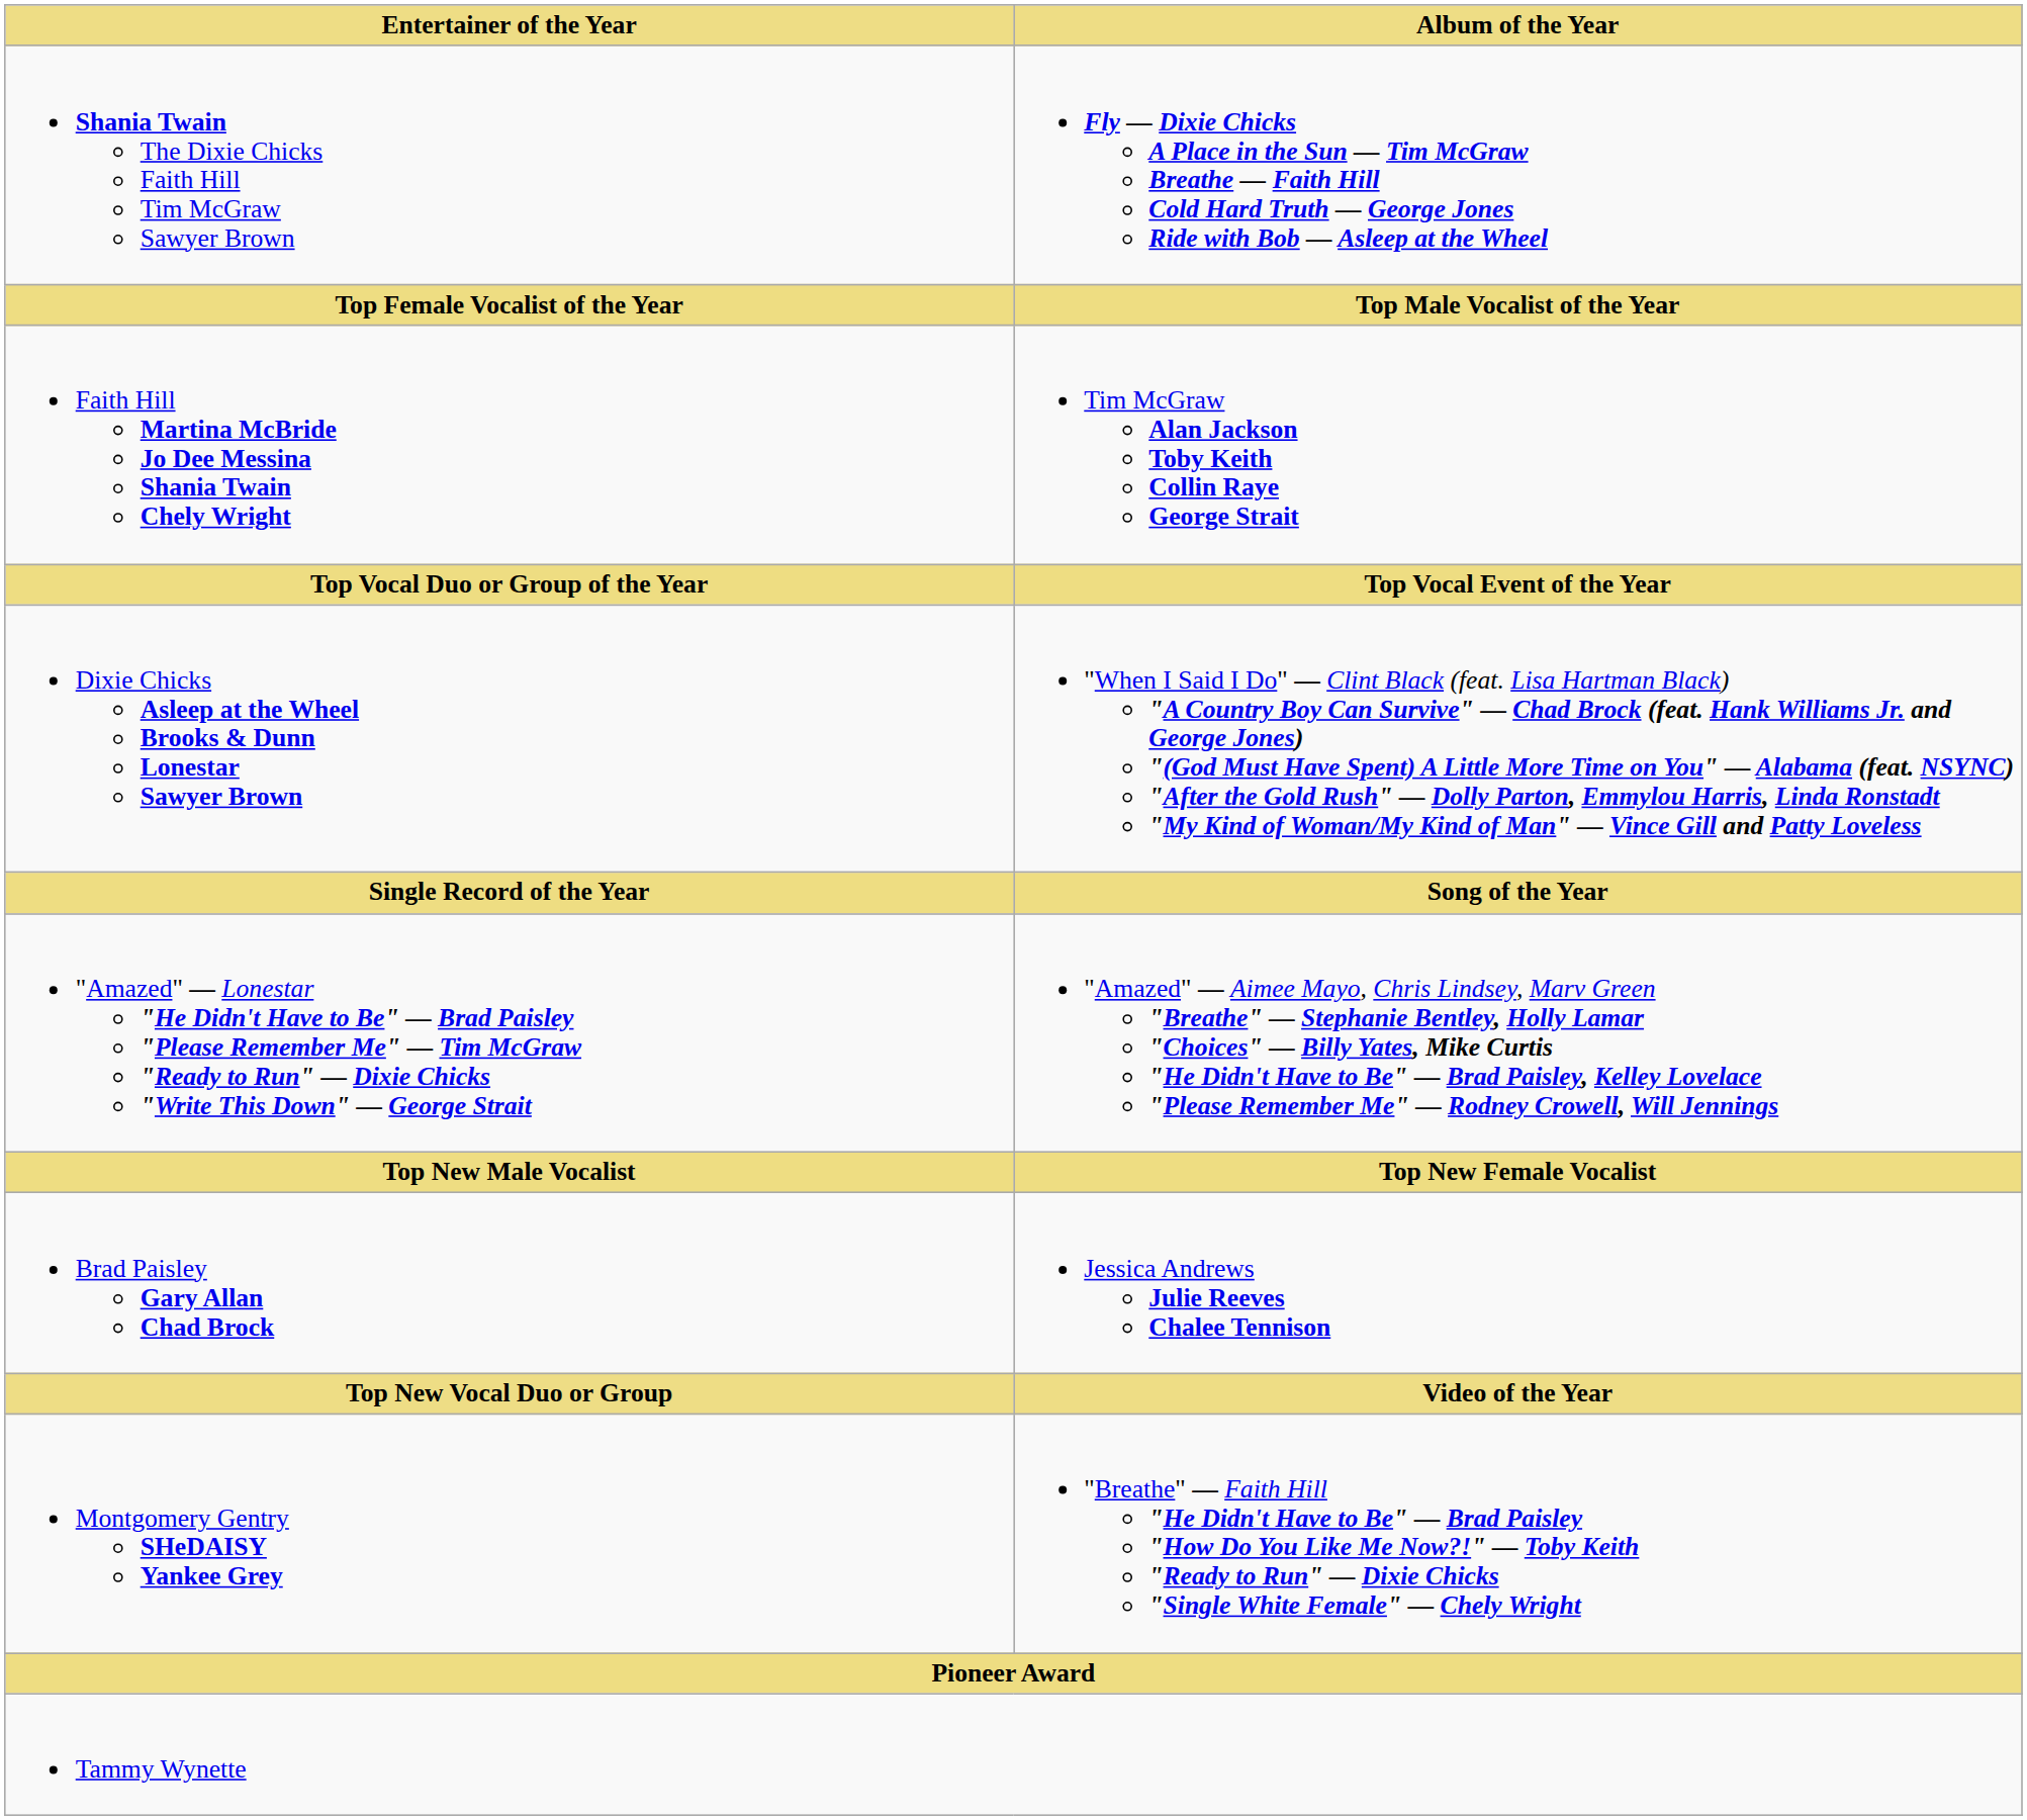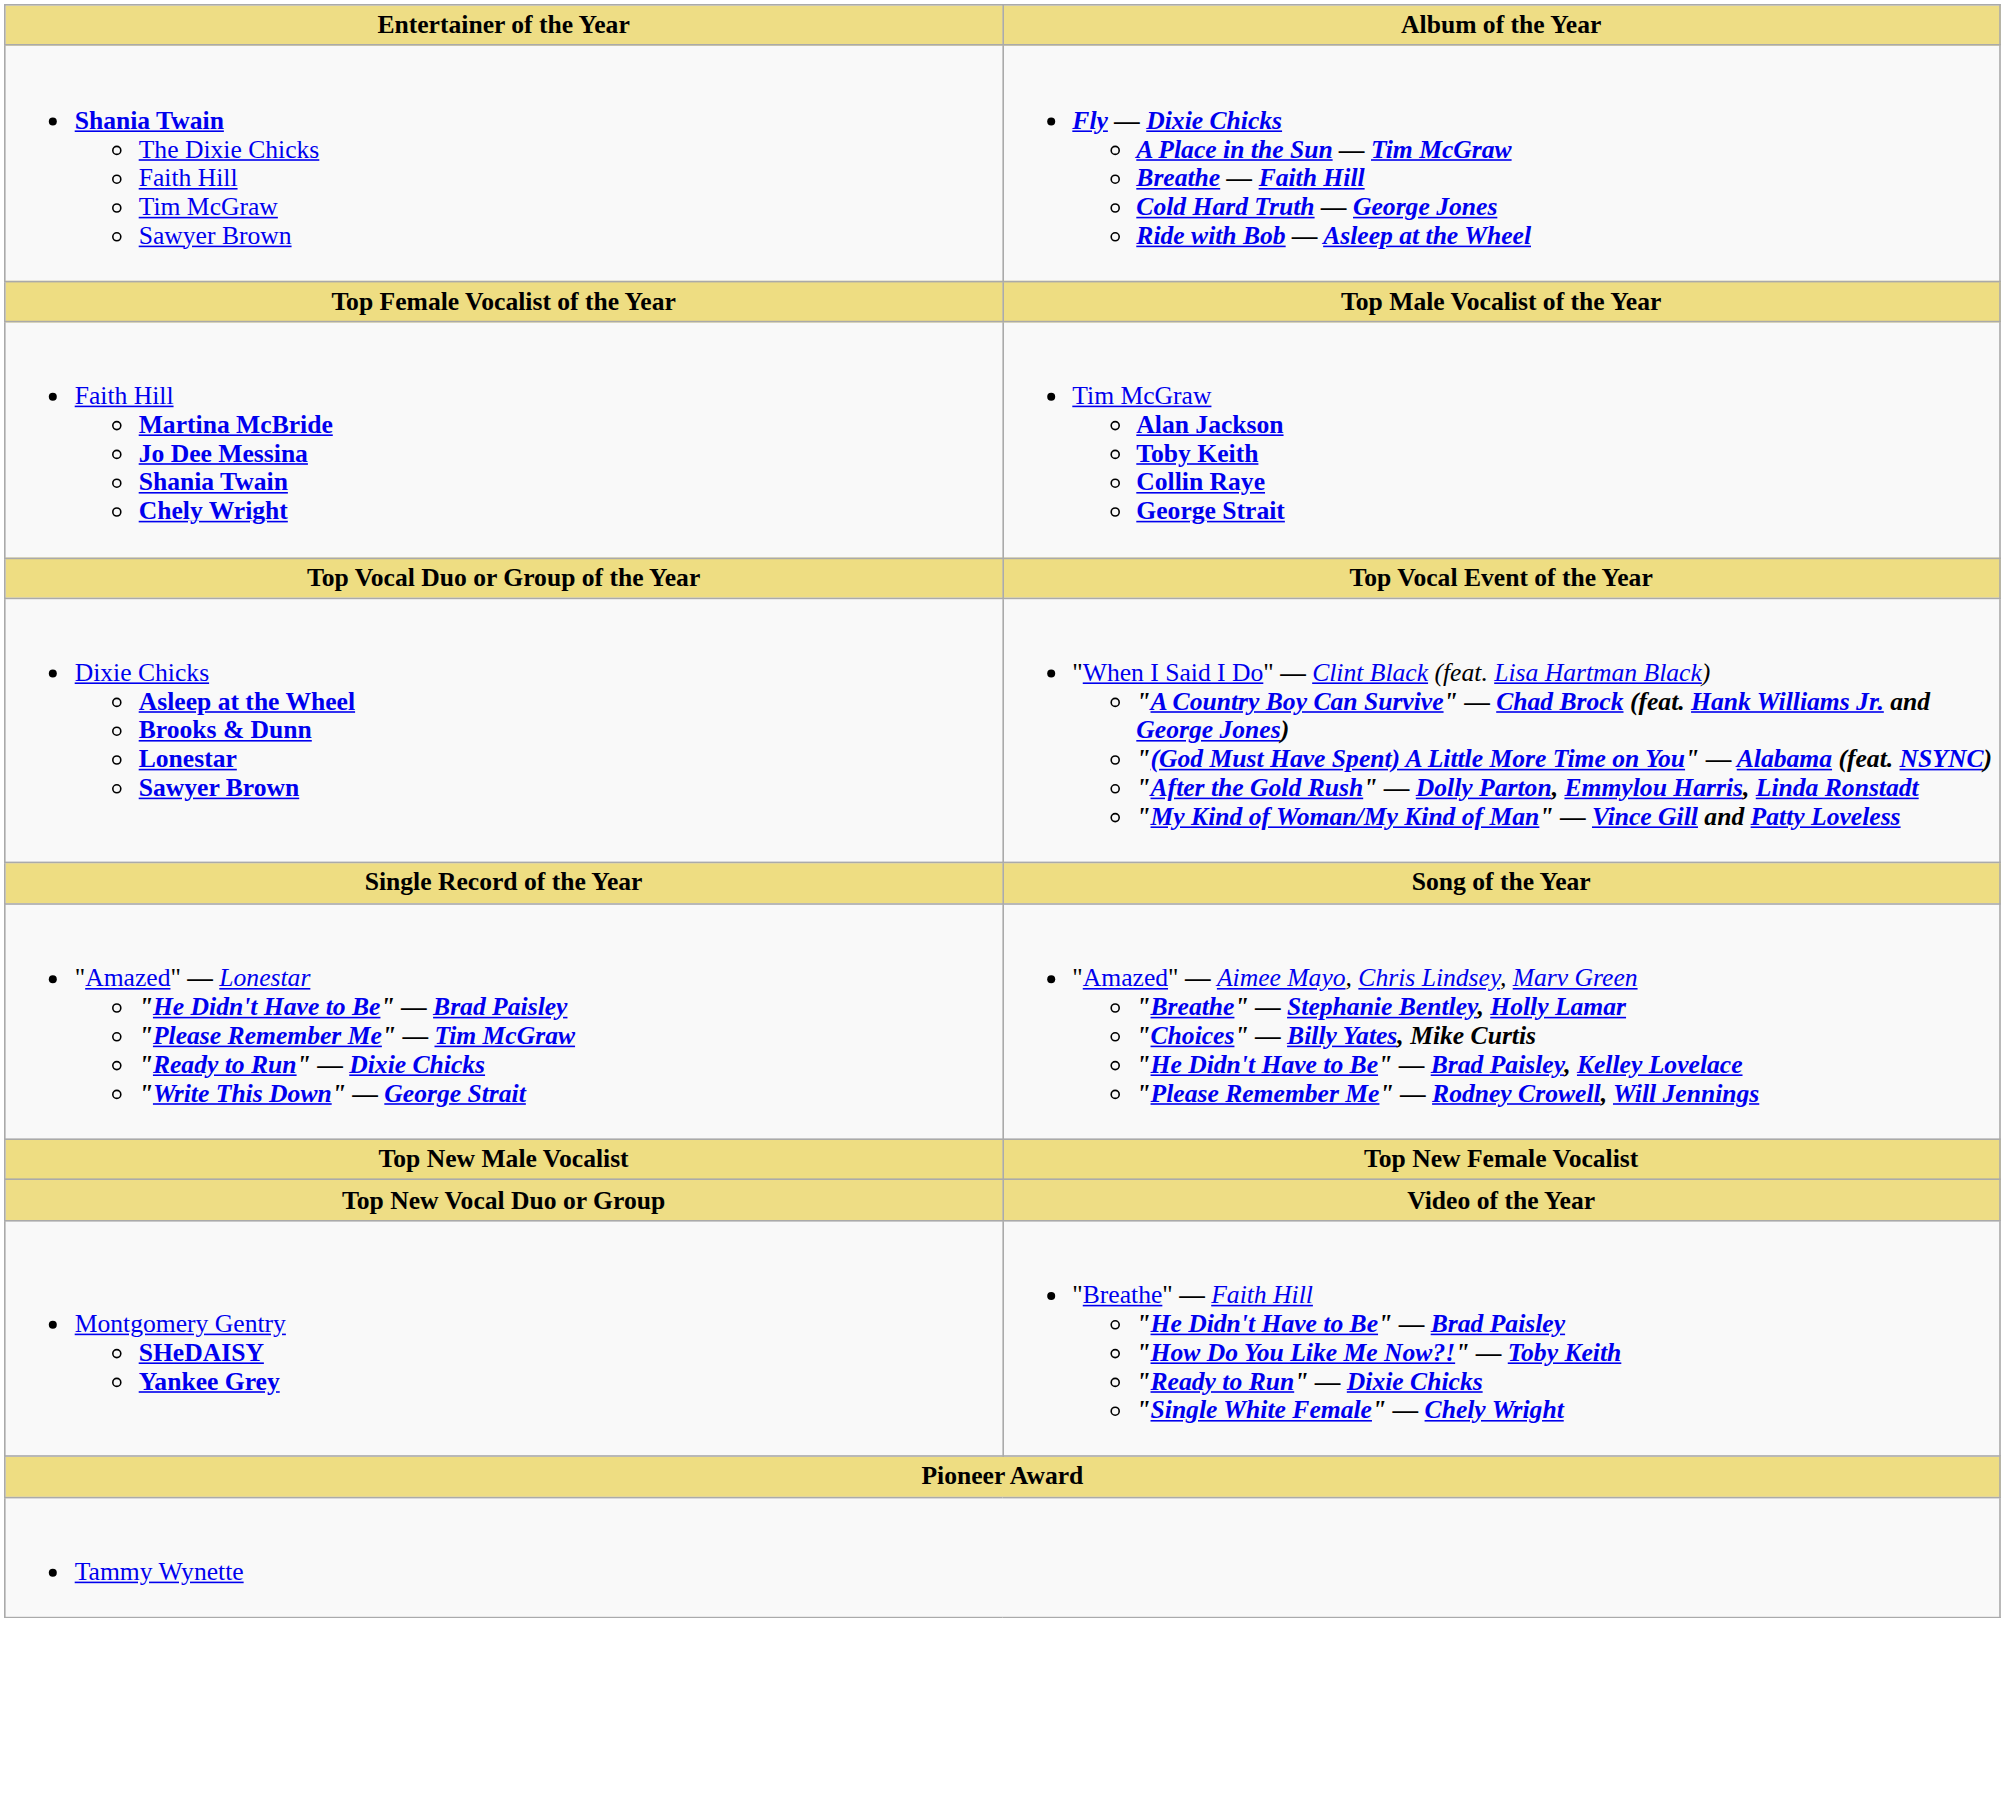 <table class="wikitable">
 <tr>
 <th width="50%" style="background:#EEDD85;">Entertainer of the Year</th>
 <th width="50%" style="background:#EEDD85;">Album of the Year</th>
 </tr>
 <tr>
 <td style="vertical-align:top"><br><ul><li><strong><a href='#'>Shania Twain</a></strong><ul><li><a href='#'>The Dixie Chicks</a></li><li><a href='#'>Faith Hill</a></li><li><a href='#'>Tim McGraw</a></li><li><a href='#'>Sawyer Brown</a></li></ul></li></ul></td>
 <td style="vertical-align:top"><br><ul><li><strong><em><a href='#'>Fly</a><em> — <a href='#'>Dixie Chicks</a><strong><ul><li></em><a href='#'>A Place in the Sun</a><em> — <a href='#'>Tim McGraw</a></li><li></em><a href='#'>Breathe</a><em> — <a href='#'>Faith Hill</a></li><li></em><a href='#'>Cold Hard Truth</a><em> — <a href='#'>George Jones</a></li><li></em><a href='#'>Ride with Bob</a><em> — <a href='#'>Asleep at the Wheel</a></li></ul></li></ul></td>
 </tr>
 <tr>
 <th style="background:#EEDD82; width=50%">Top Female Vocalist of the Year</th>
 <th style="background:#EEDD82; width=50%">Top Male Vocalist of the Year</th>
 </tr>
 <tr>
 <td style="vertical-align:top"><br><ul><li></strong><a href='#'>Faith Hill</a><strong><ul><li><a href='#'>Martina McBride</a></li><li><a href='#'>Jo Dee Messina</a></li><li><a href='#'>Shania Twain</a></li><li><a href='#'>Chely Wright</a></li></ul></li></ul></td>
 <td style="vertical-align:top"><br><ul><li></strong><a href='#'>Tim McGraw</a><strong><ul><li><a href='#'>Alan Jackson</a></li><li><a href='#'>Toby Keith</a></li><li><a href='#'>Collin Raye</a></li><li><a href='#'>George Strait</a></li></ul></li></ul></td>
 </tr>
 <tr>
 <th style="background:#EEDD82; width=50%">Top Vocal Duo or Group of the Year</th>
 <th style="background:#EEDD82; width=50%">Top Vocal Event of the Year</th>
 </tr>
 <tr>
 <td style="vertical-align:top"><br><ul><li></strong><a href='#'>Dixie Chicks</a><strong><ul><li><a href='#'>Asleep at the Wheel</a></li><li><a href='#'>Brooks & Dunn</a></li><li><a href='#'>Lonestar</a></li><li><a href='#'>Sawyer Brown</a></li></ul></li></ul></td>
 <td style="vertical-align:top"><br><ul><li></strong>"<a href='#'>When I Said I Do</a>"<strong> </em>—<em> </strong><a href='#'>Clint Black</a> (feat. <a href='#'>Lisa Hartman Black</a>)<strong><ul><li>"<a href='#'>A Country Boy Can Survive</a>" </em>—<em> <a href='#'>Chad Brock</a> (feat. <a href='#'>Hank Williams Jr.</a> and <a href='#'>George Jones</a>)</li><li>"<a href='#'>(God Must Have Spent) A Little More Time on You</a>" </em>—<em> <a href='#'>Alabama</a> (feat. <a href='#'>NSYNC</a>)</li><li>"<a href='#'>After the Gold Rush</a>" </em>—<em> <a href='#'>Dolly Parton</a>, <a href='#'>Emmylou Harris</a>, <a href='#'>Linda Ronstadt</a></li><li>"<a href='#'>My Kind of Woman/My Kind of Man</a>" </em>—<em> <a href='#'>Vince Gill</a> and <a href='#'>Patty Loveless</a></li></ul></li></ul></td>
 </tr>
 <tr>
 <th style="background:#EEDD82; width=50%">Single Record of the Year</th>
 <th style="background:#EEDD82; width=50%">Song of the Year</th>
 </tr>
 <tr>
 <td style="vertical-align:top"><br><ul><li></strong>"<a href='#'>Amazed</a>"<strong> </em>—<em> </strong><a href='#'>Lonestar</a><strong><ul><li>"<a href='#'>He Didn't Have to Be</a>" </em>—<em> <a href='#'>Brad Paisley</a></li><li>"<a href='#'>Please Remember Me</a>" </em>—<em> <a href='#'>Tim McGraw</a></li><li>"<a href='#'>Ready to Run</a>" </em>—<em> <a href='#'>Dixie Chicks</a></li><li>"<a href='#'>Write This Down</a>" </em>—<em> <a href='#'>George Strait</a></li></ul></li></ul></td>
 <td style="vertical-align:top"><br><ul><li></strong>"<a href='#'>Amazed</a>"<strong> </em>—<em> </strong><a href='#'>Aimee Mayo</a>, <a href='#'>Chris Lindsey</a>, <a href='#'>Marv Green</a><strong><ul><li>"<a href='#'>Breathe</a>" </em>—<em> <a href='#'>Stephanie Bentley</a>, <a href='#'>Holly Lamar</a></li><li>"<a href='#'>Choices</a>" </em>—<em> <a href='#'>Billy Yates</a>, Mike Curtis</li><li>"<a href='#'>He Didn't Have to Be</a>" </em>—<em> <a href='#'>Brad Paisley</a>, <a href='#'>Kelley Lovelace</a></li><li>"<a href='#'>Please Remember Me</a>" </em>—<em> <a href='#'>Rodney Crowell</a>, <a href='#'>Will Jennings</a></li></ul></li></ul></td>
 </tr>
 <tr>
 <th style="background:#EEDD82; width=50%">Top New Male Vocalist</th>
 <th style="background:#EEDD82; width=50%">Top New Female Vocalist</th>
 </tr>
 <tr>
-<td style="vertical-align:top"><br><ul><li></strong><a href='#'>Brad Paisley</a><strong><ul><li><a href='#'>Gary Allan</a></li><li><a href='#'>Chad Brock</a></li></ul></li></ul></td>
-<td style="vertical-align:top"><br><ul><li></strong><a href='#'>Jessica Andrews</a><strong><ul><li><a href='#'>Julie Reeves</a></li><li><a href='#'>Chalee Tennison</a></li></ul></li></ul></td>
-</tr>
-<tr>
 <th style="background:#EEDD85; width=50%">Top New Vocal Duo or Group</th>
 <th style="background:#EEDD85; width=50%">Video of the Year</th>
 </tr>
 <tr>
 <td><br><ul><li></strong><a href='#'>Montgomery Gentry</a><strong><ul><li><a href='#'>SHeDAISY</a></li><li><a href='#'>Yankee Grey</a></li></ul></li></ul></td>
 <td><br><ul><li></strong>"<a href='#'>Breathe</a>"<strong> </em>—<em> </strong><a href='#'>Faith Hill</a><strong><ul><li>"<a href='#'>He Didn't Have to Be</a>" </em>—<em> <a href='#'>Brad Paisley</a></li><li>"<a href='#'>How Do You Like Me Now?!</a>" </em>—<em> <a href='#'>Toby Keith</a></li><li>"<a href='#'>Ready to Run</a>" </em>—<em> <a href='#'>Dixie Chicks</a></li><li>"<a href='#'>Single White Female</a>" </em>—<em> <a href='#'>Chely Wright</a></li></ul></li></ul></td>
 </tr>
 <tr>
 <th colspan="2" style="background:#EEDD82; width=50%">Pioneer Award</th>
 </tr>
 <tr>
 <td colspan="2"><br><ul><li></strong><a href='#'>Tammy Wynette</a><strong></li></ul></td>
 </tr>
 </table>
